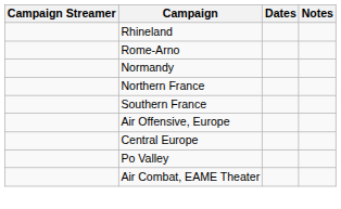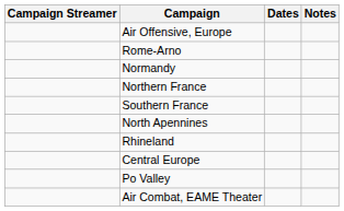 <table class="wikitable">
 <tr>
 <th>Campaign Streamer</th>
 <th>Campaign</th>
 <th>Dates</th>
 <th>Notes</th>
 </tr>
 <tr>
 <td></td>
-<td>Rhineland</td>
+<td>Air Offensive, Europe</td>
 <td></td>
 <td></td>
 </tr>
 <tr>
 <td></td>
 <td>Rome-Arno</td>
 <td></td>
 <td></td>
 </tr>
 <tr>
 <td></td>
 <td>Normandy</td>
 <td></td>
 <td></td>
 </tr>
 <tr>
 <td></td>
 <td>Northern France</td>
 <td></td>
 <td></td>
 </tr>
 <tr>
 <td></td>
 <td>Southern France</td>
 <td></td>
 <td></td>
 </tr>
 <tr>
 <td></td>
-<td>Air Offensive, Europe</td>
+<td>North Apennines</td>
+<td></td>
+<td></td>
+</tr>
+<tr>
+<td></td>
+<td>Rhineland</td>
 <td></td>
 <td></td>
 </tr>
 <tr>
 <td></td>
 <td>Central Europe</td>
 <td></td>
 <td></td>
 </tr>
 <tr>
 <td></td>
 <td>Po Valley</td>
 <td></td>
 <td></td>
 </tr>
 <tr>
 <td></td>
 <td>Air Combat, EAME Theater</td>
 <td></td>
 <td></td>
 </tr>
 </table>
